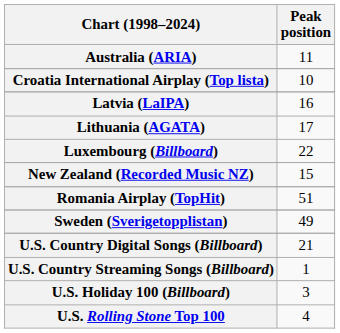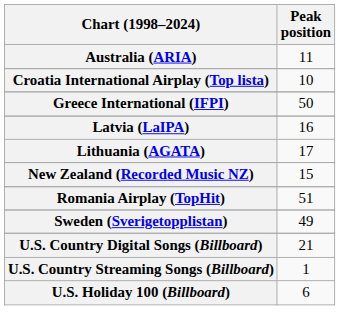 <table class="wikitable sortable plainrowheaders" style="text-align:center">
 <tr>
 <th scope="col">Chart (1998–2024)</th>
 <th scope="col">Peak<br>position</th>
 </tr>
 <tr>
 <th scope="row">Australia (<a href='#'>ARIA</a>)</th>
 <td>11</td>
 </tr>
 <tr>
 </tr>
 <tr>
 </tr>
 <tr>
 <th scope="row">Croatia International Airplay (<a href='#'>Top lista</a>)</th>
 <td>10</td>
 </tr>
 <tr>
 </tr>
 <tr>
 </tr>
 <tr>
 </tr>
 <tr>
+<th scope="row">Greece International (<a href='#'>IFPI</a>)</th>
+<td>50</td>
+</tr>
+<tr>
 </tr>
 <tr>
 </tr>
 <tr>
 </tr>
 <tr>
 <th scope="row">Latvia (<a href='#'>LaIPA</a>)</th>
 <td>16</td>
 </tr>
 <tr>
 <th scope="row">Lithuania (<a href='#'>AGATA</a>)</th>
 <td>17</td>
-</tr>
-<tr>
-<th scope="row">Luxembourg (<em><a href='#'>Billboard</a></em>)</th>
-<td>22</td>
 </tr>
 <tr>
 </tr>
 <tr>
 <th scope="row">New Zealand (<a href='#'>Recorded Music NZ</a>)</th>
 <td>15</td>
 </tr>
 <tr>
 </tr>
 <tr>
 <th scope="row">Romania Airplay (<a href='#'>TopHit</a>)</th>
 <td>51</td>
 </tr>
 <tr>
 </tr>
 <tr>
 <th scope="row">Sweden (<a href='#'>Sverigetopplistan</a>)</th>
 <td>49</td>
 </tr>
 <tr>
 </tr>
 <tr>
 </tr>
 <tr>
 </tr>
 <tr>
 </tr>
 <tr>
 <th scope="row">U.S. Country Digital Songs (<em>Billboard</em>)</th>
 <td>21</td>
 </tr>
 <tr>
 <th scope="row">U.S. Country Streaming Songs (<em>Billboard</em>)</th>
 <td>1</td>
 </tr>
 <tr>
 <th scope="row">U.S. Holiday 100 (<em>Billboard</em>)</th>
-<td>3</td>
-</tr>
-<tr>
-<th scope="row">U.S. <a href='#'><em>Rolling Stone</em> Top 100</a></th>
-<td>4</td>
+<td>6</td>
 </tr>
 </table>
